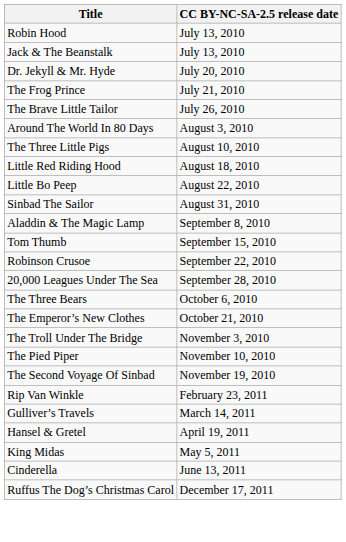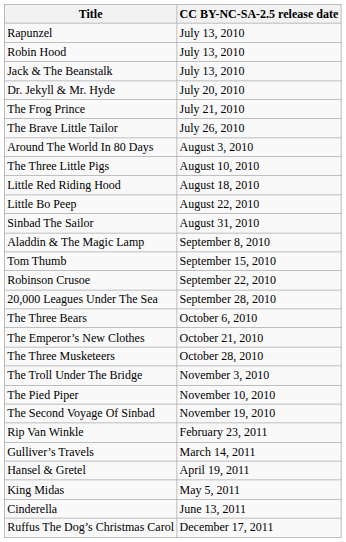 <table class="wikitable">
 <tr>
 <th>Title</th>
 <th>CC BY-NC-SA-2.5 release date</th>
+</tr>
+<tr>
+<td>Rapunzel</td>
+<td>July 13, 2010</td>
 </tr>
 <tr>
 <td>Robin Hood</td>
 <td>July 13, 2010</td>
 </tr>
 <tr>
 <td>Jack & The Beanstalk</td>
 <td>July 13, 2010</td>
 </tr>
 <tr>
 <td>Dr. Jekyll & Mr. Hyde</td>
 <td>July 20, 2010</td>
 </tr>
 <tr>
 <td>The Frog Prince</td>
 <td>July 21, 2010</td>
 </tr>
 <tr>
 <td>The Brave Little Tailor</td>
 <td>July 26, 2010</td>
 </tr>
 <tr>
 <td>Around The World In 80 Days</td>
 <td>August 3, 2010</td>
 </tr>
 <tr>
 <td>The Three Little Pigs</td>
 <td>August 10, 2010</td>
 </tr>
 <tr>
 <td>Little Red Riding Hood</td>
 <td>August 18, 2010</td>
 </tr>
 <tr>
 <td>Little Bo Peep</td>
 <td>August 22, 2010</td>
 </tr>
 <tr>
 <td>Sinbad The Sailor</td>
 <td>August 31, 2010</td>
 </tr>
 <tr>
 <td>Aladdin & The Magic Lamp</td>
 <td>September 8, 2010</td>
 </tr>
 <tr>
 <td>Tom Thumb</td>
 <td>September 15, 2010</td>
 </tr>
 <tr>
 <td>Robinson Crusoe</td>
 <td>September 22, 2010</td>
 </tr>
 <tr>
 <td>20,000 Leagues Under The Sea</td>
 <td>September 28, 2010</td>
 </tr>
 <tr>
 <td>The Three Bears</td>
 <td>October 6, 2010</td>
 </tr>
 <tr>
 <td>The Emperor’s New Clothes</td>
 <td>October 21, 2010</td>
 </tr>
 <tr>
+<td>The Three Musketeers</td>
+<td>October 28, 2010</td>
+</tr>
+<tr>
 <td>The Troll Under The Bridge</td>
 <td>November 3, 2010</td>
 </tr>
 <tr>
 <td>The Pied Piper</td>
 <td>November 10, 2010</td>
 </tr>
 <tr>
 <td>The Second Voyage Of Sinbad</td>
 <td>November 19, 2010</td>
 </tr>
 <tr>
 <td>Rip Van Winkle</td>
 <td>February 23, 2011</td>
 </tr>
 <tr>
 <td>Gulliver’s Travels</td>
 <td>March 14, 2011</td>
 </tr>
 <tr>
 <td>Hansel & Gretel</td>
 <td>April 19, 2011</td>
 </tr>
 <tr>
 <td>King Midas</td>
 <td>May 5, 2011</td>
 </tr>
 <tr>
 <td>Cinderella</td>
 <td>June 13, 2011</td>
 </tr>
 <tr>
 <td>Ruffus The Dog’s Christmas Carol</td>
 <td>December 17, 2011</td>
 </tr>
 </table>
